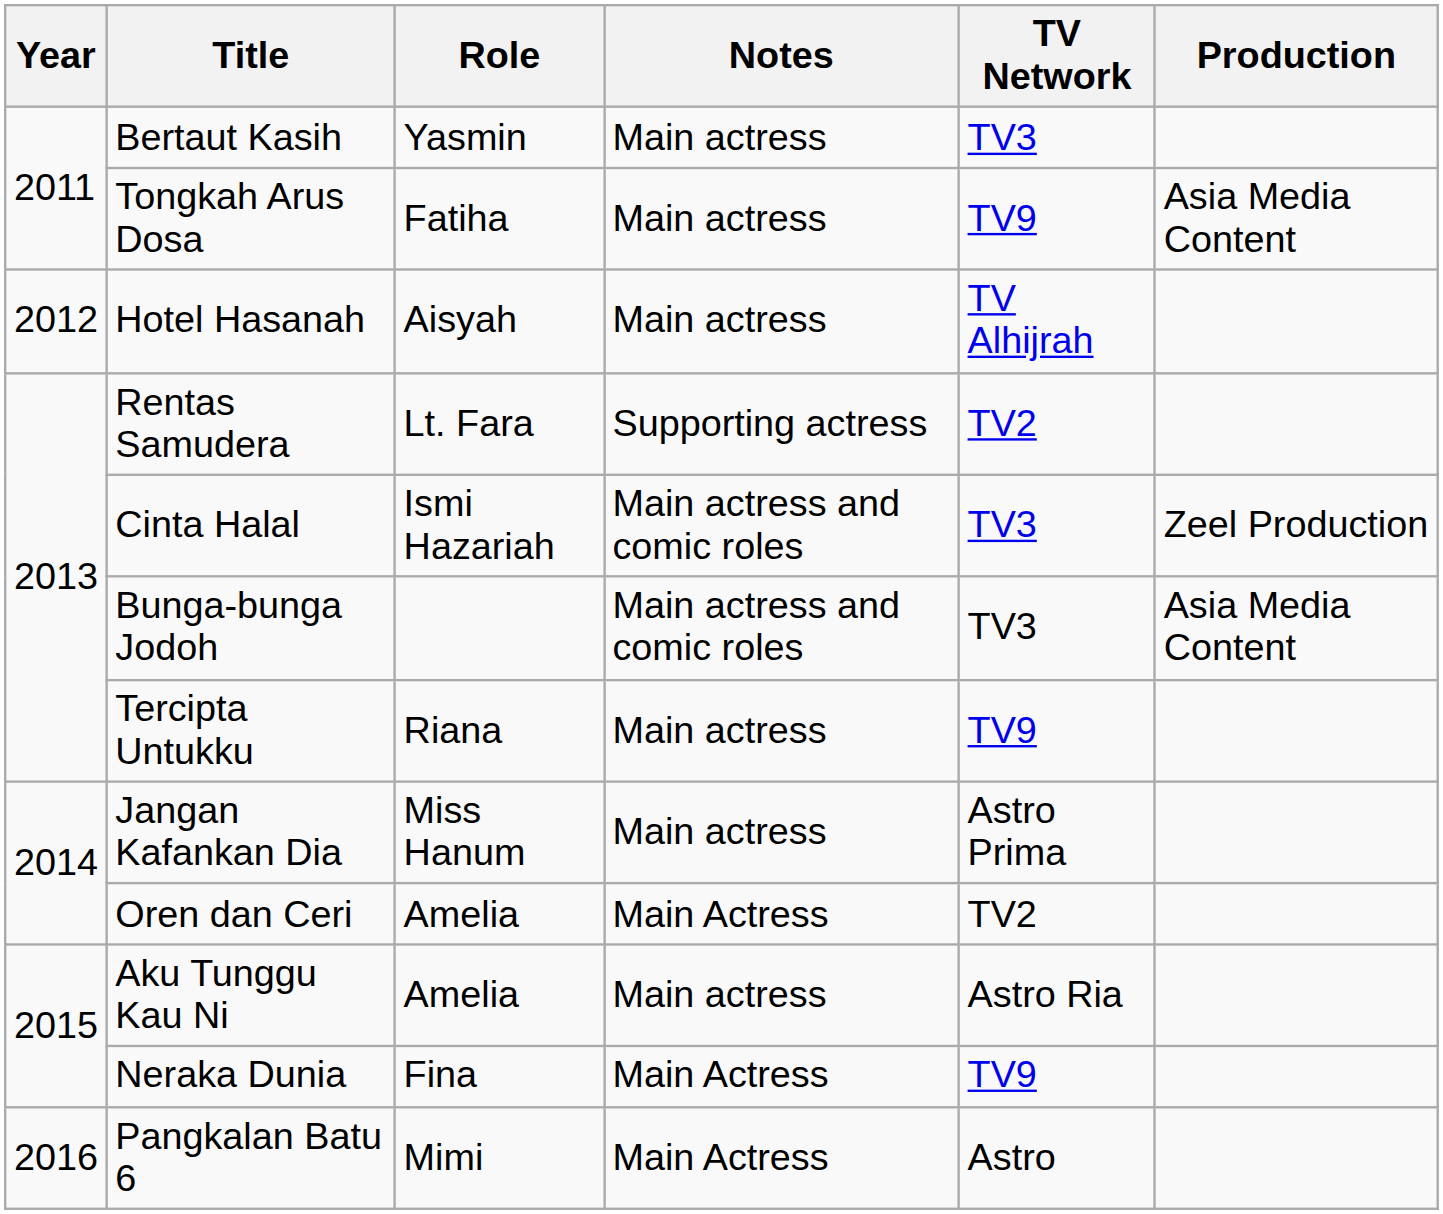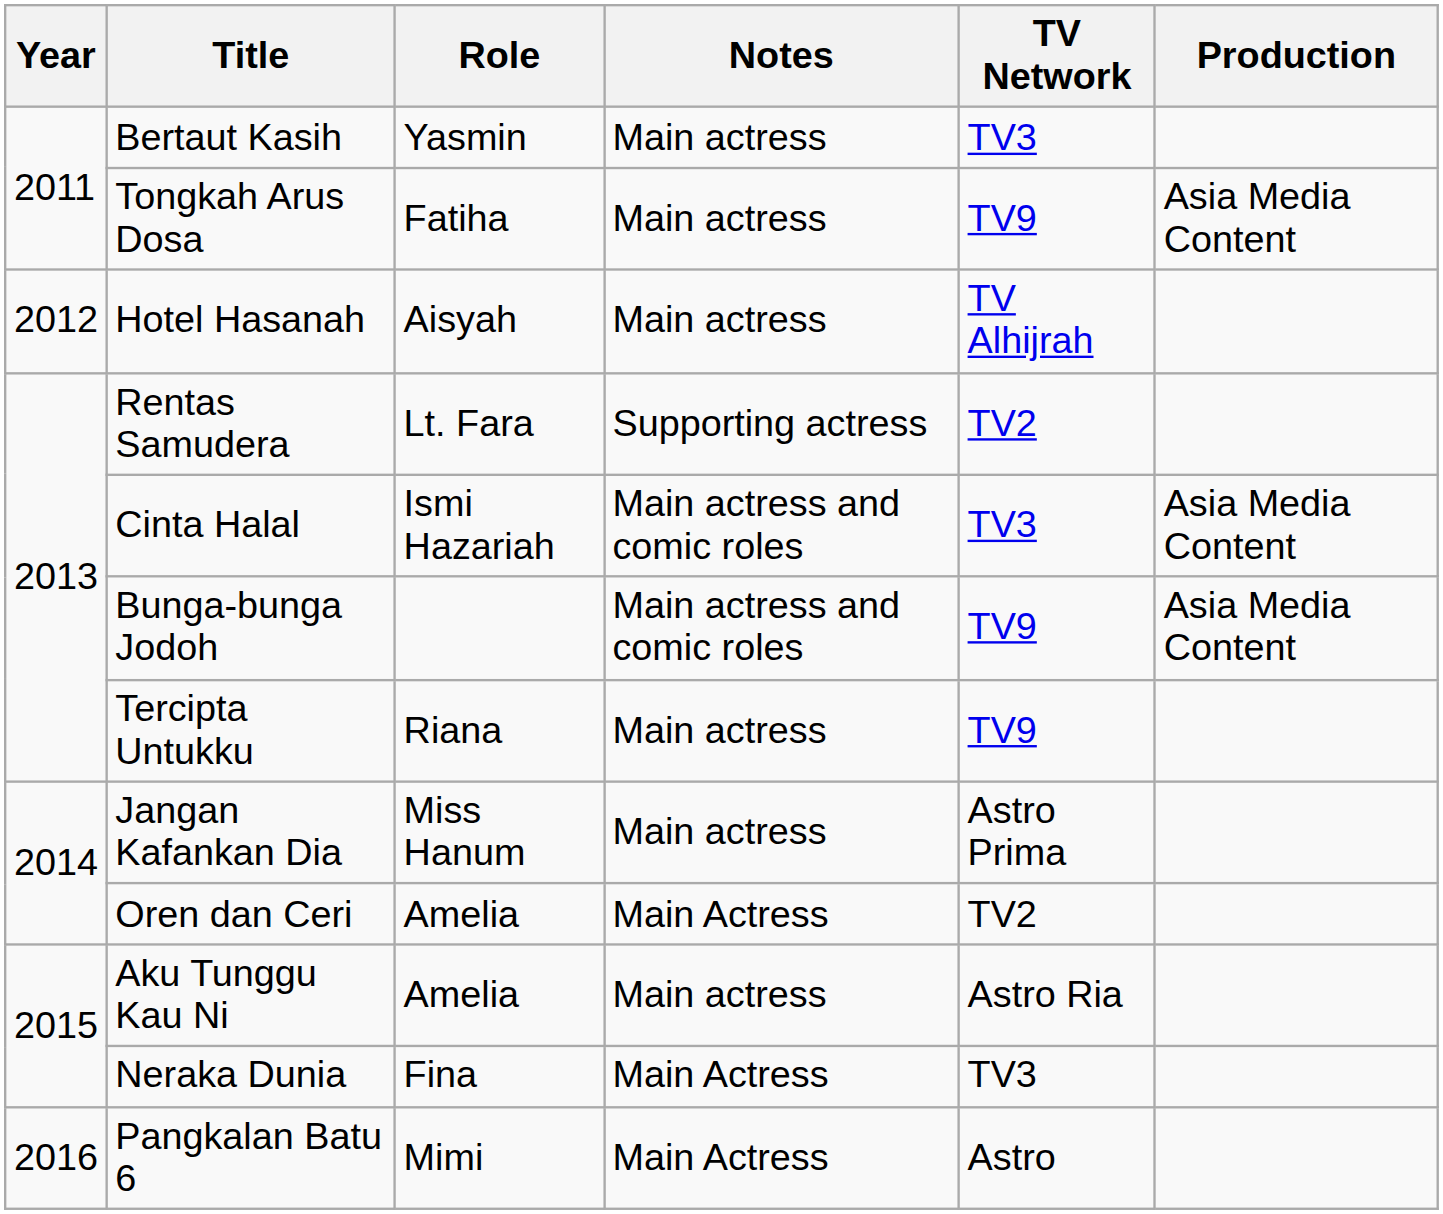 <table class="wikitable sortable">
 <tr>
 <th>Year</th>
 <th>Title</th>
 <th>Role</th>
 <th>Notes</th>
 <th>TV Network</th>
 <th class="unsortable">Production</th>
 </tr>
 <tr>
 <td rowspan="2">2011</td>
 <td>Bertaut Kasih</td>
 <td>Yasmin</td>
 <td>Main actress</td>
 <td><a href='#'>TV3</a></td>
 <td></td>
 </tr>
 <tr>
 <td>Tongkah Arus Dosa</td>
 <td>Fatiha</td>
 <td>Main actress</td>
 <td><a href='#'>TV9</a></td>
 <td>Asia Media Content</td>
 </tr>
 <tr>
 <td>2012</td>
 <td>Hotel Hasanah</td>
 <td>Aisyah</td>
 <td>Main actress</td>
 <td><a href='#'>TV Alhijrah</a></td>
 <td></td>
 </tr>
 <tr>
 <td rowspan="4">2013</td>
 <td>Rentas Samudera</td>
 <td>Lt. Fara</td>
 <td>Supporting actress</td>
 <td><a href='#'>TV2</a></td>
 <td></td>
 </tr>
 <tr>
 <td>Cinta Halal</td>
 <td>Ismi Hazariah</td>
 <td>Main actress and comic roles</td>
 <td><a href='#'>TV3</a></td>
-<td>Zeel Production</td>
+<td>Asia Media Content</td>
 </tr>
 <tr>
 <td>Bunga-bunga Jodoh</td>
 <td></td>
 <td>Main actress and comic roles</td>
-<td>TV3</td>
+<td><a href='#'>TV9</a></td>
 <td>Asia Media Content</td>
 </tr>
 <tr>
 <td>Tercipta Untukku</td>
 <td>Riana</td>
 <td>Main actress</td>
 <td><a href='#'>TV9</a></td>
 <td></td>
 </tr>
 <tr>
 <td rowspan="2">2014</td>
 <td>Jangan Kafankan Dia</td>
 <td>Miss Hanum</td>
 <td>Main actress</td>
 <td>Astro Prima</td>
 <td></td>
 </tr>
 <tr>
 <td>Oren dan Ceri</td>
 <td>Amelia</td>
 <td>Main Actress</td>
 <td>TV2</td>
 <td></td>
 </tr>
 <tr>
 <td rowspan="2">2015</td>
 <td>Aku Tunggu Kau Ni</td>
 <td>Amelia</td>
 <td>Main actress</td>
 <td>Astro Ria</td>
 <td></td>
 </tr>
 <tr>
 <td>Neraka Dunia</td>
 <td>Fina</td>
 <td>Main Actress</td>
-<td><a href='#'>TV9</a></td>
+<td>TV3</td>
 <td></td>
 </tr>
 <tr>
 <td rowspan="1">2016</td>
 <td>Pangkalan Batu 6</td>
 <td>Mimi</td>
 <td>Main Actress</td>
 <td>Astro</td>
 <td></td>
 </tr>
 </table>
